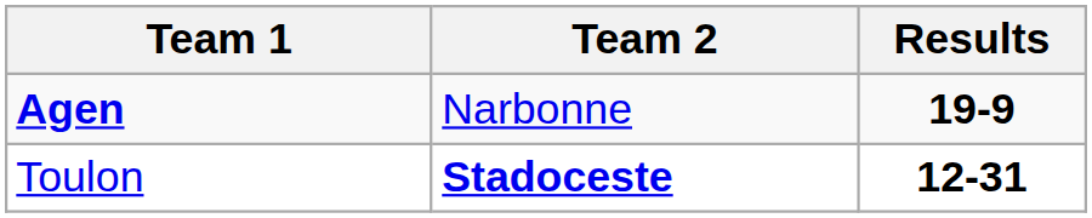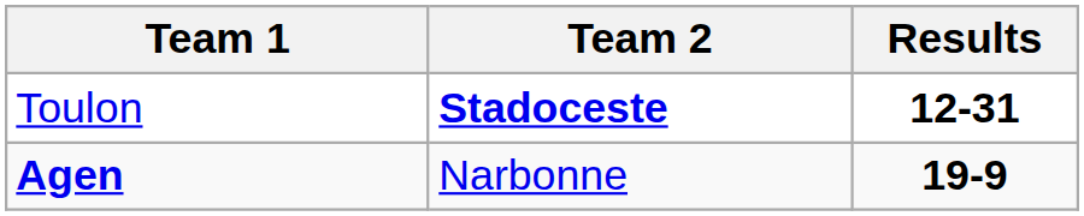 <table class="wikitable" width=400>
 <tr>
 <th>Team 1</th>
 <th>Team 2</th>
 <th>Results</th>
 </tr>
+<tr bgcolor="white">
+<td><a href='#'>Toulon</a></td>
+<td><strong><a href='#'>Stadoceste</a></strong></td>
+<td align="center"><strong>12-31</strong></td>
+</tr>
 <tr>
 <td width=150><strong><a href='#'>Agen</a></strong></td>
 <td width=150><a href='#'>Narbonne</a></td>
 <td align="center"><strong>19-9</strong></td>
 </tr>
-<tr bgcolor="white">
-<td><a href='#'>Toulon</a></td>
-<td><strong><a href='#'>Stadoceste</a></strong></td>
-<td align="center"><strong>12-31</strong></td>
-</tr>
 </table>
